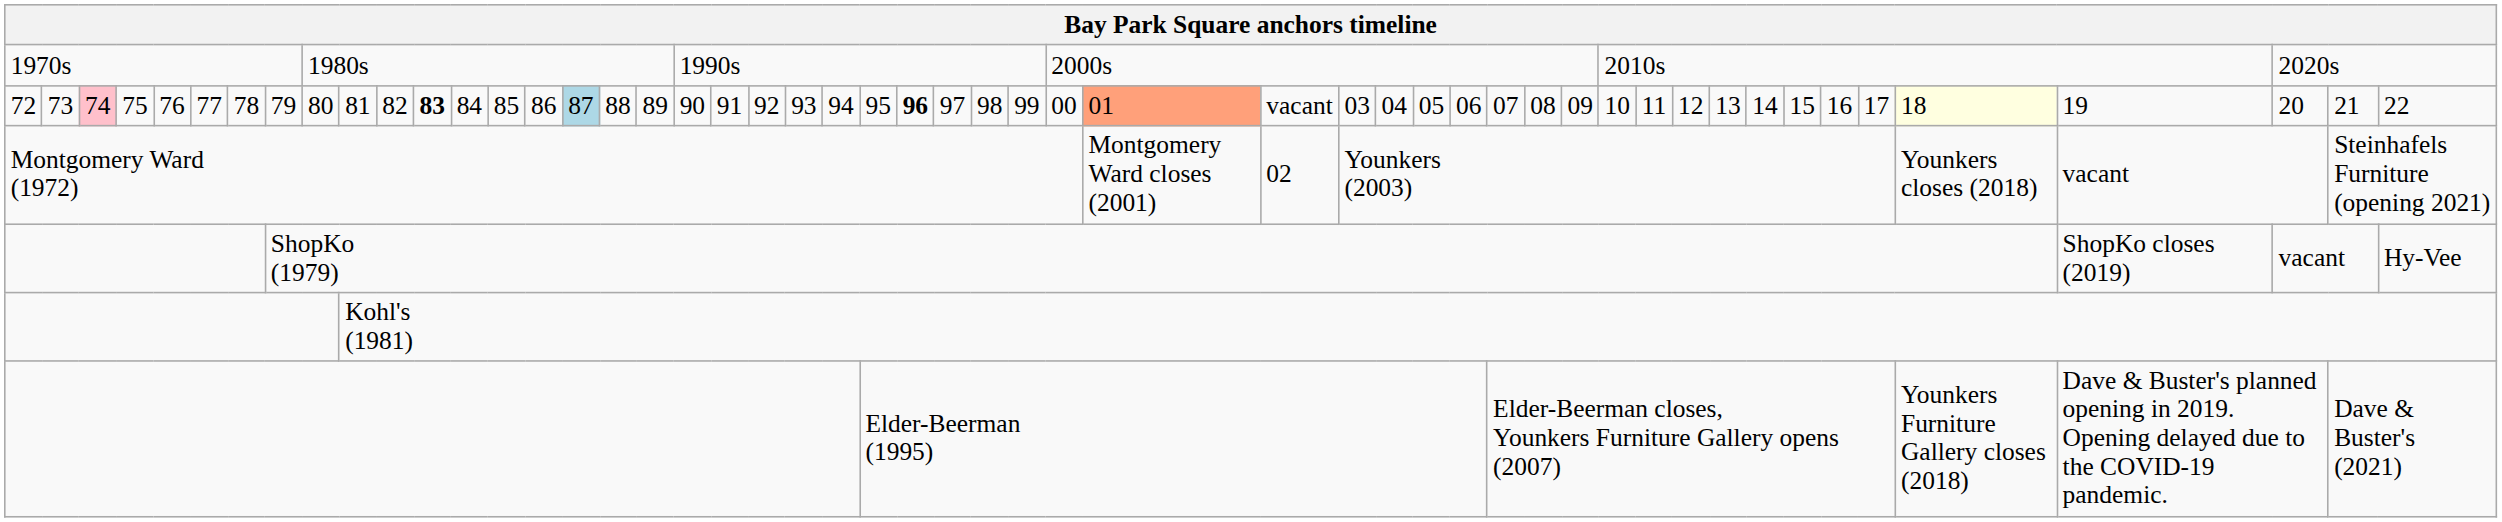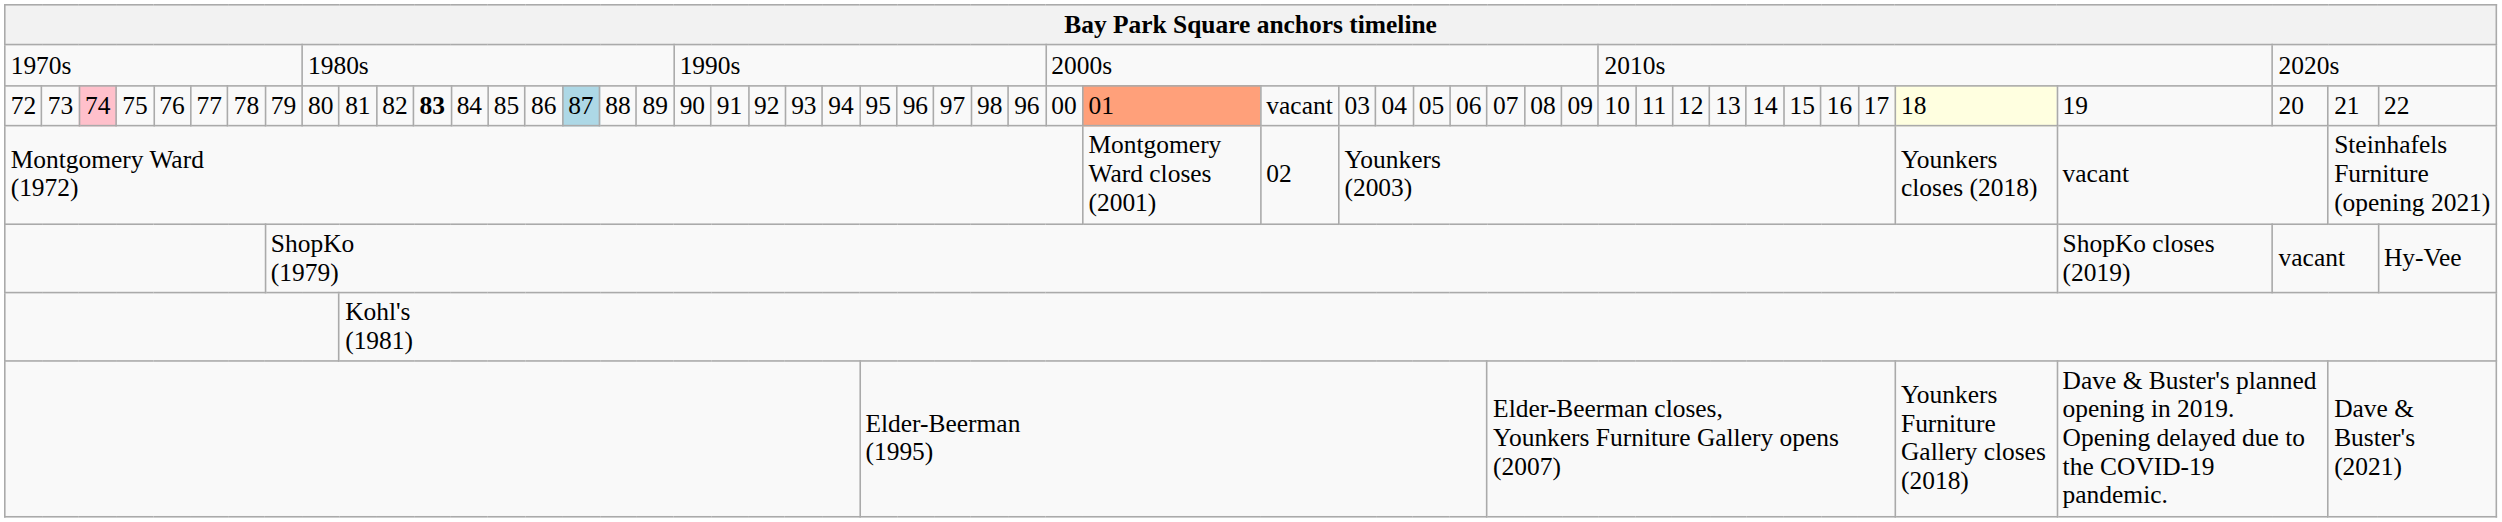 <table class="wikitable">
 <tr>
 <th colspan="51">Bay Park Square anchors timeline</th>
 </tr>
 <tr>
 <td colspan="8">1970s</td>
 <td colspan="10">1980s</td>
 <td colspan="10">1990s</td>
 <td colspan="10">2000s</td>
 <td colspan="10">2010s</td>
 <td colspan="3">2020s</td>
 </tr>
 <tr>
 <td>72</td>
 <td>73</td>
 <td style="background: pink;">74</td>
 <td>75</td>
 <td>76</td>
 <td>77</td>
 <td>78</td>
 <td>79</td>
 <td>80</td>
 <td>81</td>
 <td>82</td>
 <td><strong>83</strong></td>
 <td>84</td>
 <td>85</td>
 <td>86</td>
 <td style="background: lightblue;">87</td>
 <td>88</td>
 <td>89</td>
 <td>90</td>
 <td>91</td>
 <td>92</td>
 <td>93</td>
 <td>94</td>
 <td>95</td>
-<td><strong>96</strong></td>
+<td>96</td>
 <td>97</td>
 <td>98</td>
-<td>99</td>
+<td>96</td>
 <td>00</td>
 <td style="background: lightsalmon;">01</td>
 <td>vacant</td>
 <td>03</td>
 <td>04</td>
 <td>05</td>
 <td>06</td>
 <td>07</td>
 <td>08</td>
 <td>09</td>
 <td>10</td>
 <td>11</td>
 <td>12</td>
 <td>13</td>
 <td>14</td>
 <td>15</td>
 <td>16</td>
 <td>17</td>
 <td style="background: lightyellow;">18</td>
 <td>19</td>
 <td>20</td>
 <td>21</td>
 <td>22</td>
 </tr>
 <tr>
 <td colspan="29">Montgomery Ward<br>(1972)</td>
 <td>Montgomery Ward closes (2001)</td>
 <td>02</td>
 <td colspan="15">Younkers<br>(2003)</td>
 <td>Younkers closes (2018)</td>
 <td colspan="2">vacant</td>
 <td colspan="2">Steinhafels Furniture (opening 2021)</td>
 </tr>
 <tr>
 <td colspan="7"></td>
 <td colspan="40">ShopKo<br>(1979)</td>
 <td>ShopKo closes (2019)</td>
 <td colspan="2">vacant</td>
 <td>Hy-Vee</td>
 </tr>
 <tr>
 <td colspan="9"></td>
 <td colspan="42">Kohl's<br>(1981)</td>
 </tr>
 <tr>
 <td colspan="23"></td>
 <td colspan="12">Elder-Beerman<br>(1995)</td>
 <td colspan="11">Elder-Beerman closes,<br>Younkers Furniture Gallery opens<br>(2007)</td>
 <td>Younkers Furniture Gallery closes (2018)</td>
 <td colspan="2">Dave & Buster's planned opening in 2019. Opening delayed due to the COVID-19 pandemic.</td>
 <td colspan="2">Dave & Buster's<br>(2021)</td>
 </tr>
 </table>
